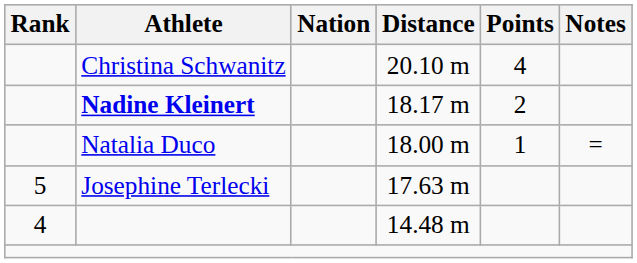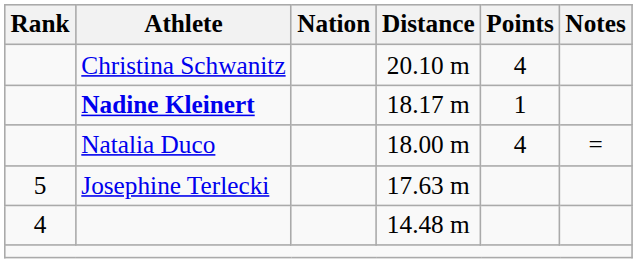 <table class="wikitable mw-datatable sortable" style="text-align:center;">
 <tr>
 <th scope="col" style="width: 10px;">Rank</th>
 <th scope="col">Athlete</th>
 <th scope="col">Nation</th>
 <th scope="col">Distance</th>
 <th scope="col">Points</th>
 <th scope="col">Notes</th>
 </tr>
 <tr>
 <td></td>
 <td align="left"><a href='#'>Christina Schwanitz</a></td>
 <td align="left"></td>
 <td>20.10 m</td>
 <td>4</td>
 <td></td>
 </tr>
 <tr>
 <td></td>
 <td align="left"><strong><a href='#'>Nadine Kleinert</a></strong></td>
 <td align="left"></td>
 <td>18.17 m</td>
-<td>2</td>
+<td>1</td>
 <td></td>
 </tr>
 <tr>
 <td></td>
 <td align="left"><a href='#'>Natalia Duco</a></td>
 <td align="left"></td>
 <td>18.00 m</td>
-<td>1</td>
+<td>4</td>
 <td>=</td>
 </tr>
 <tr>
 <td>5</td>
 <td align="left"><a href='#'>Josephine Terlecki</a></td>
 <td align="left"></td>
 <td>17.63 m</td>
 <td></td>
 <td></td>
 </tr>
 <tr>
 <td>4</td>
 <td align="left"></td>
 <td align="left"></td>
 <td>14.48 m</td>
 <td></td>
 <td></td>
 </tr>
 <tr class="sortbottom">
 <td colspan="6"></td>
 </tr>
 </table>
